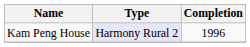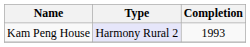 <table class="wikitable" style="text-align: center">
 <tr>
 <th>Name</th>
 <th>Type</th>
 <th>Completion</th>
 </tr>
 <tr>
 <td>Kam Peng House</td>
 <td rowspan="1" style="background: lavender;">Harmony Rural 2</td>
-<td>1996</td>
+<td>1993</td>
 </tr>
 <tr>
 </tr>
 </table>
